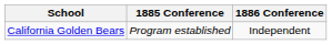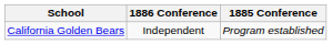 <table class="wikitable">
 <tr>
 <th>School</th>
+<th>1886 Conference</th>
 <th>1885 Conference</th>
-<th>1886 Conference</th>
 </tr>
 <tr style="text-align:center;">
 <td><a href='#'>California Golden Bears</a></td>
+<td>Independent</td>
 <td><em>Program established</em></td>
-<td>Independent</td>
 </tr>
 </table>
